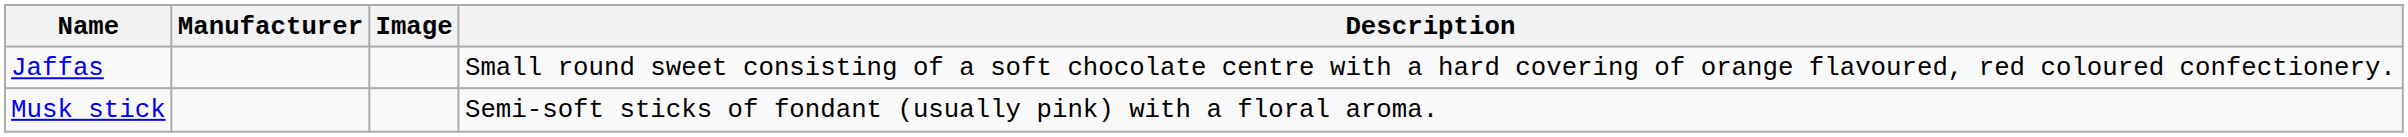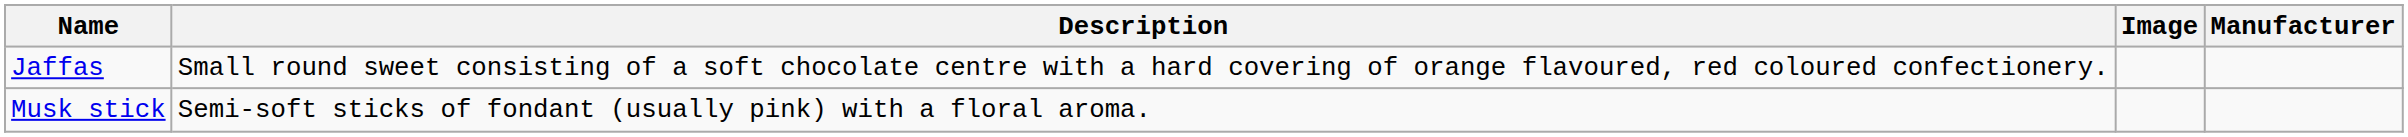 <table class="wikitable sortable">
 <tr>
 <th>Name</th>
+<th>Description</th>
+<th class="unsortable">Image</th>
 <th>Manufacturer</th>
-<th class="unsortable">Image</th>
-<th>Description</th>
 </tr>
 <tr>
 <td><a href='#'>Jaffas</a></td>
+<td>Small round sweet consisting of a soft chocolate centre with a hard covering of orange flavoured, red coloured confectionery.</td>
 <td></td>
 <td></td>
-<td>Small round sweet consisting of a soft chocolate centre with a hard covering of orange flavoured, red coloured confectionery.</td>
 </tr>
 <tr>
 <td><a href='#'>Musk stick</a></td>
+<td>Semi-soft sticks of fondant (usually pink) with a floral aroma.</td>
 <td></td>
 <td></td>
-<td>Semi-soft sticks of fondant (usually pink) with a floral aroma.</td>
 </tr>
 </table>
